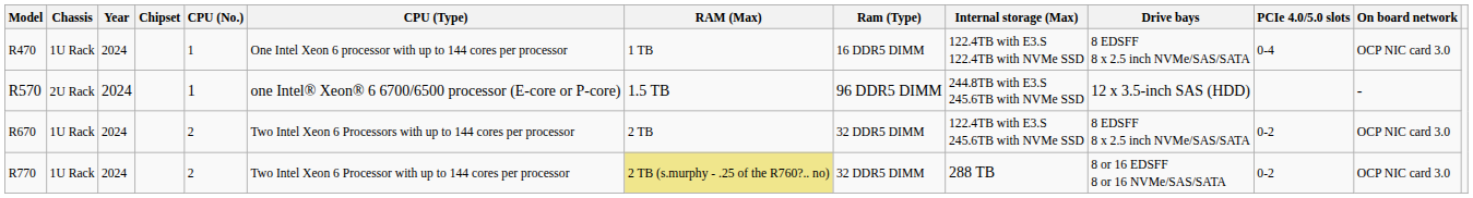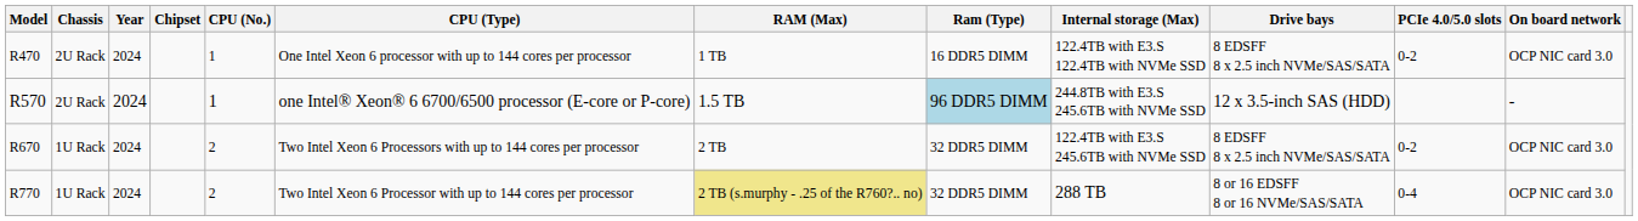 <table class="wikitable">
 <tr>
 <th><small>Model</small></th>
 <th><small>Chassis</small></th>
 <th><small>Year</small></th>
 <th><small>Chipset</small></th>
 <th><small>CPU (No.)</small></th>
 <th><small>CPU (Type)</small></th>
 <th><small>RAM (Max)</small></th>
 <th><small>Ram (Type)</small></th>
 <th><small>Internal storage (Max)</small></th>
 <th><small>Drive bays</small></th>
 <th><small>PCIe 4.0/5.0 slots</small></th>
 <th><small>On board network</small></th>
 <td></td>
 </tr>
 <tr>
 <td><small>R470</small></td>
-<td><small>1U Rack</small></td>
+<td><small>2U Rack</small></td>
 <td><small>2024</small></td>
 <td></td>
 <td><small>1</small></td>
 <td><small>One Intel Xeon 6 processor with up to 144 cores per processor</small></td>
 <td><small>1 TB</small></td>
 <td><small>16 DDR5 DIMM</small></td>
 <td><small>122.4TB with E3.S</small><br><small>122.4TB with NVMe SSD</small></td>
 <td><small>8 EDSFF</small><br><small>8 x 2.5 inch NVMe/SAS/SATA</small></td>
-<td><small>0-4</small></td>
+<td><small>0-2</small></td>
 <td><small>OCP NIC card 3.0</small></td>
 </tr>
 <tr>
 <td>R570</td>
 <td><small>2U Rack</small></td>
 <td>2024</td>
 <td></td>
 <td>1</td>
 <td>one Intel® Xeon® 6 6700/6500 processor (E-core or P-core)</td>
 <td>1.5 TB</td>
-<td>96 DDR5 DIMM</td>
+<td style="background: lightblue;">96 DDR5 DIMM</td>
 <td><small>244.8TB with E3.S</small><br><small>245.6TB with NVMe SSD</small></td>
 <td>12 x 3.5-inch SAS (HDD)</td>
 <td></td>
 <td>-</td>
 </tr>
 <tr>
 <td><small>R670</small></td>
 <td><small>1U Rack</small></td>
 <td><small>2024</small></td>
 <td></td>
 <td><small>2</small></td>
 <td><small>Two Intel Xeon 6 Processors with up to 144 cores per processor</small></td>
 <td><small>2 TB</small></td>
 <td><small>32 DDR5 DIMM</small></td>
 <td><small>122.4TB with E3.S</small><br><small>245.6TB with NVMe SSD</small></td>
 <td><small>8 EDSFF</small><br><small>8 x 2.5 inch NVMe/SAS/SATA</small></td>
 <td><small>0-2</small></td>
 <td><small>OCP NIC card 3.0</small></td>
 </tr>
 <tr>
 <td><small>R770</small></td>
 <td><small>1U Rack</small></td>
 <td><small>2024</small></td>
 <td></td>
 <td><small>2</small></td>
 <td><small>Two Intel Xeon 6 Processor with up to 144 cores per processor</small></td>
 <td style="background: khaki;"><small>2 TB (s.murphy - .25 of the R760?.. no)</small></td>
 <td><small>32 DDR5 DIMM</small></td>
 <td>288 TB</td>
 <td><small>8 or 16 EDSFF</small><br><small>8 or 16 NVMe/SAS/SATA</small></td>
-<td><small>0-2</small></td>
+<td><small>0-4</small></td>
 <td><small>OCP NIC card 3.0</small></td>
 </tr>
 </table>
